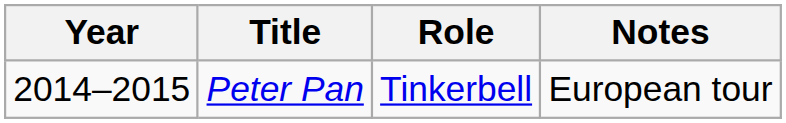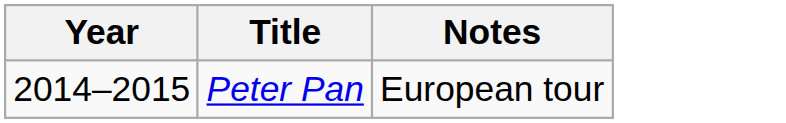 <table class="wikitable sortable">
 <tr>
 <th>Year</th>
 <th>Title</th>
-<th>Role</th>
 <th class="unsortable">Notes</th>
 </tr>
 <tr>
 <td>2014–2015</td>
 <td><em><a href='#'>Peter Pan</a></em></td>
-<td><a href='#'>Tinkerbell</a></td>
 <td>European tour</td>
 </tr>
 </table>
